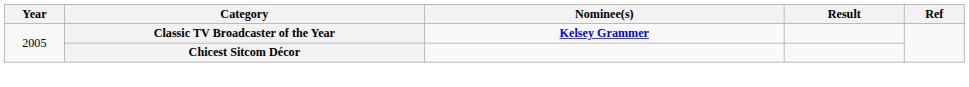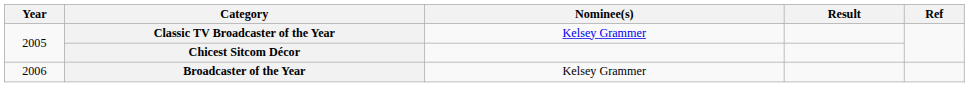 <table class="wikitable plainrowheaders" style="font-size: 100%; text-align:center" width=100%>
 <tr>
 <th scope="col" width="5%">Year</th>
 <th scope="col" width="30%">Category</th>
 <th scope="col" width="30%">Nominee(s)</th>
 <th scope="col" width="10%">Result</th>
 <th scope="col" width="5%">Ref</th>
 </tr>
 <tr>
 <td rowspan="2">2005</td>
 <th scope="row" style="text-align:center">Classic TV Broadcaster of the Year</th>
-<td><strong><a href='#'>Kelsey Grammer</a></strong></td>
+<td><a href='#'>Kelsey Grammer</a></td>
 <td></td>
 <td rowspan="2"></td>
 </tr>
 <tr>
 <th scope="row" style="text-align:center">Chicest Sitcom Décor</th>
 <td></td>
 <td></td>
 </tr>
+<tr>
+<td>2006</td>
+<th scope="row" style="text-align:center">Broadcaster of the Year</th>
+<td>Kelsey Grammer</td>
+<td></td>
+<td></td>
+</tr>
 </table>
